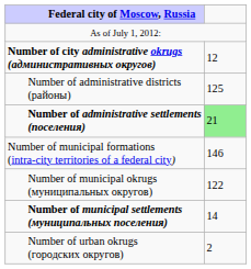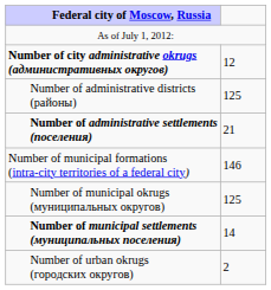 <table border=1 align="right" class="wikitable"  style="margin-left: 1em; font-size: 95%;">
 <tr>
 <th style="padding-left:50px; background:#ccf">Federal city of <a href='#'>Moscow</a>, <a href='#'>Russia</a></th>
 <td width="50px"></td>
 </tr>
 <tr>
 <td colspan=2 align="center"><small>As of July 1, 2012:</small></td>
 </tr>
 <tr>
 <td><strong>Number of city <em>administrative <a href='#'>okrugs</a><strong><em><br>(административных округов)</td>
 <td>12</td>
 </tr>
 <tr>
 <td style="padding-left: 2em;"></strong>Number of </em>administrative districts</em></strong><br>(районы)</td>
 <td>125</td>
 </tr>
 <tr>
 <td style="padding-left: 2em;"><strong>Number of <em>administrative settlements<strong><em><br>(поселения)</td>
-<td style="background: lightgreen;">21</td>
+<td>21</td>
 </tr>
 <tr>
 <td></strong>Number of municipal formations<br>(</em><a href='#'>intra-city territories of a federal city</a><em>)<strong><br></td>
 <td>146</td>
 </tr>
 <tr>
 <td style="padding-left: 2em;"></strong>Number of </em>municipal okrugs</em></strong><br>(муниципальных округов)</td>
-<td>122</td>
+<td>125</td>
 </tr>
 <tr>
 <td style="padding-left: 2em;"><strong>Number of <em>municipal settlements<strong><em><br>(муниципальных поселения)</td>
 <td>14</td>
 </tr>
 <tr>
 <td style="padding-left: 2em;"></strong>Number of </em>urban okrugs</em></strong><br>(городских округов)</td>
 <td>2</td>
 </tr>
 </table>
